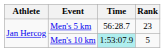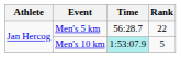 <table class="wikitable" style="font-size:90%">
 <tr>
 <th>Athlete</th>
 <th>Event</th>
 <th>Time</th>
 <th>Rank</th>
 </tr>
 <tr align="center">
 <td align="left" rowspan=2><a href='#'>Jan Hercog</a></td>
 <td align="left"><a href='#'>Men's 5 km</a></td>
 <td>56:28.7</td>
-<td>23</td>
+<td>22</td>
 </tr>
 <tr align="center">
 <td align="left"><a href='#'>Men's 10 km</a></td>
 <td style="background: paleturquoise;">1:53:07.9</td>
 <td>5</td>
 </tr>
 </table>
